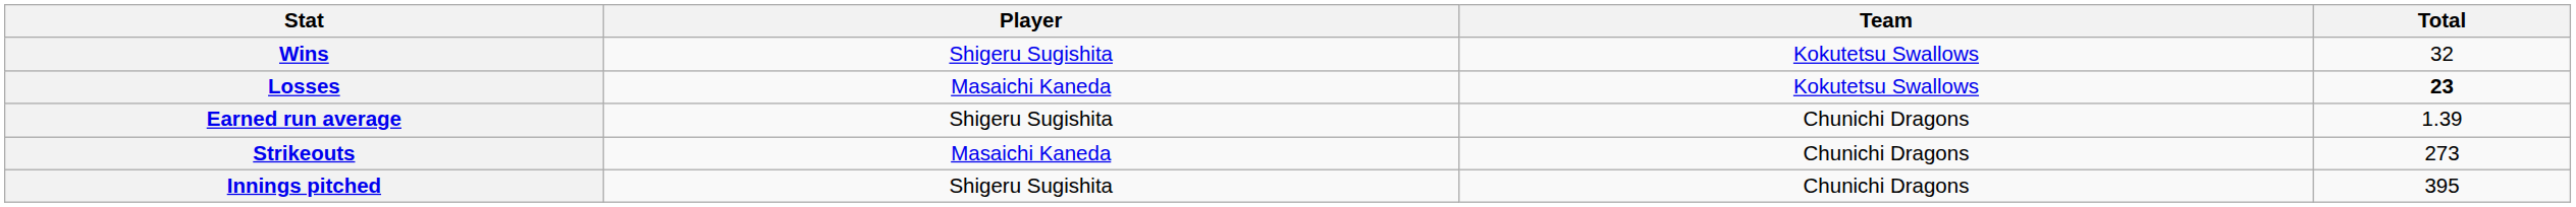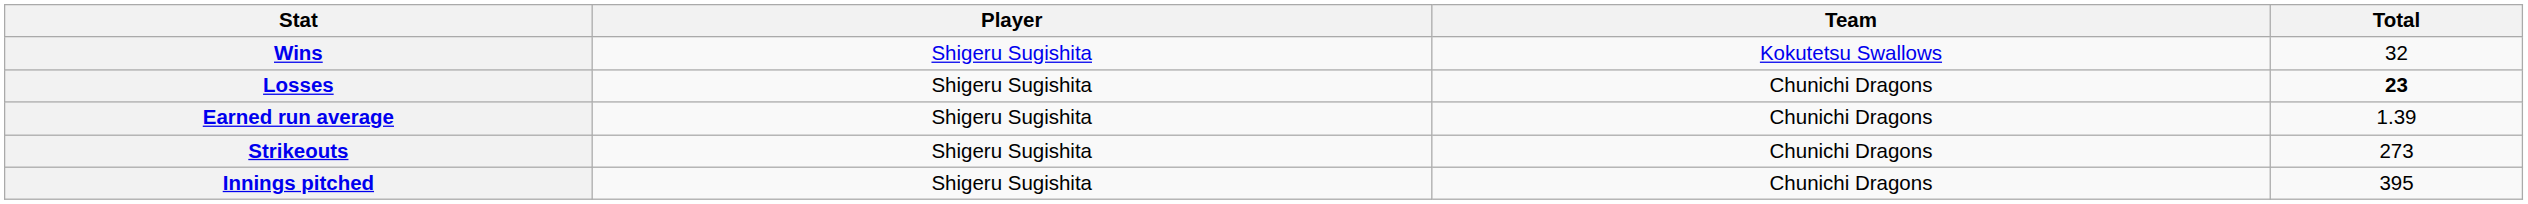 <table class="wikitable" style="text-align:center;">
 <tr>
 <th scope="col" width="7%">Stat</th>
 <th scope="col" width="10%">Player</th>
 <th scope="col" width="10%">Team</th>
 <th scope="col" width="3%">Total</th>
 </tr>
 <tr>
 <th scope="row" style="text-align:center;"><a href='#'>Wins</a></th>
 <td><a href='#'>Shigeru Sugishita</a></td>
 <td><a href='#'>Kokutetsu Swallows</a></td>
 <td>32</td>
 </tr>
 <tr>
 <th scope="row" style="text-align:center;"><a href='#'>Losses</a></th>
-<td><a href='#'>Masaichi Kaneda</a></td>
-<td><a href='#'>Kokutetsu Swallows</a></td>
+<td>Shigeru Sugishita</td>
+<td>Chunichi Dragons</td>
 <td><strong>23</strong></td>
 </tr>
 <tr>
 <th scope="row" style="text-align:center;"><a href='#'>Earned run average</a></th>
 <td>Shigeru Sugishita</td>
 <td>Chunichi Dragons</td>
 <td>1.39</td>
 </tr>
 <tr>
 <th scope="row" style="text-align:center;"><a href='#'>Strikeouts</a></th>
-<td><a href='#'>Masaichi Kaneda</a></td>
+<td>Shigeru Sugishita</td>
 <td>Chunichi Dragons</td>
 <td>273</td>
 </tr>
 <tr>
 <th scope="row" style="text-align:center;"><a href='#'>Innings pitched</a></th>
 <td>Shigeru Sugishita</td>
 <td>Chunichi Dragons</td>
 <td>395</td>
 </tr>
 </table>
